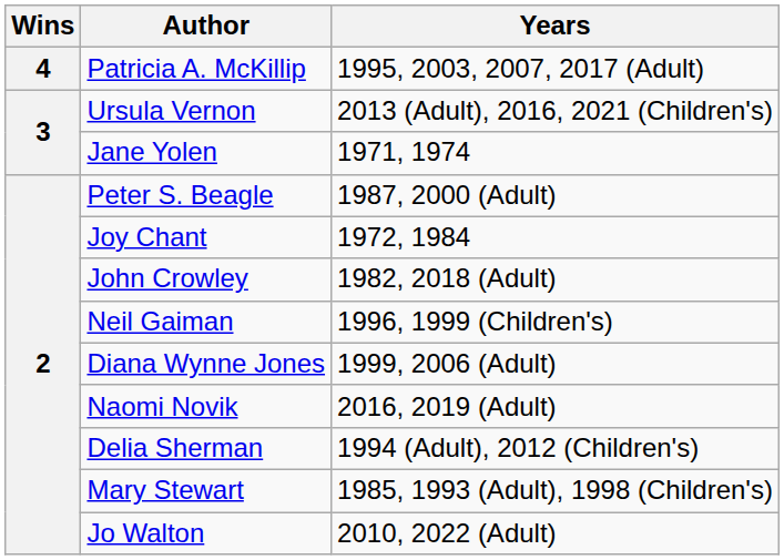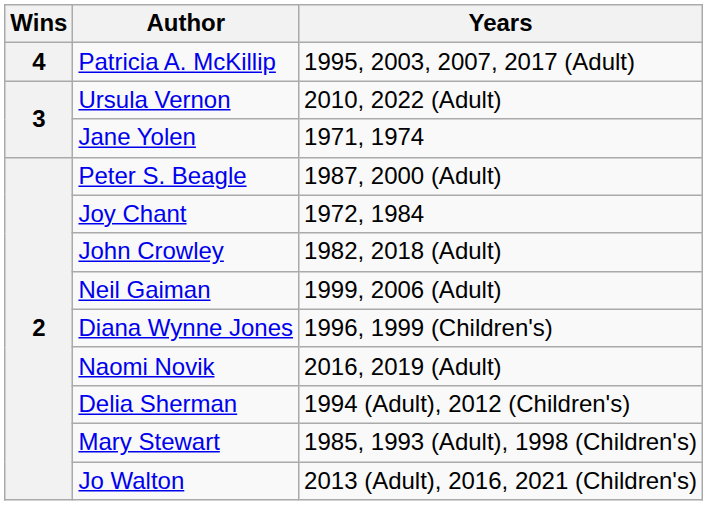 <table class="sortable wikitable" style="margin-right: 2em">
 <tr>
 <th scope="col">Wins</th>
 <th scope="col">Author</th>
 <th scope="col">Years</th>
 </tr>
 <tr>
 <th>4</th>
 <td><a href='#'>Patricia A. McKillip</a></td>
 <td>1995, 2003, 2007, 2017 (Adult)</td>
 </tr>
 <tr>
 <th rowspan=2>3</th>
 <td><a href='#'>Ursula Vernon</a></td>
-<td>2013 (Adult), 2016, 2021 (Children's)</td>
+<td>2010, 2022 (Adult)</td>
 </tr>
 <tr>
 <td><a href='#'>Jane Yolen</a></td>
 <td>1971, 1974</td>
 </tr>
 <tr>
 <th rowspan=9>2</th>
 <td><a href='#'>Peter S. Beagle</a></td>
 <td>1987, 2000 (Adult)</td>
 </tr>
 <tr>
 <td><a href='#'>Joy Chant</a></td>
 <td>1972, 1984</td>
 </tr>
 <tr>
 <td><a href='#'>John Crowley</a></td>
 <td>1982, 2018 (Adult)</td>
 </tr>
 <tr>
 <td><a href='#'>Neil Gaiman</a></td>
-<td>1996, 1999 (Children's)</td>
+<td>1999, 2006 (Adult)</td>
 </tr>
 <tr>
 <td><a href='#'>Diana Wynne Jones</a></td>
-<td>1999, 2006 (Adult)</td>
+<td>1996, 1999 (Children's)</td>
 </tr>
 <tr>
 <td><a href='#'>Naomi Novik</a></td>
 <td>2016, 2019 (Adult)</td>
 </tr>
 <tr>
 <td><a href='#'>Delia Sherman</a></td>
 <td>1994 (Adult), 2012 (Children's)</td>
 </tr>
 <tr>
 <td><a href='#'>Mary Stewart</a></td>
 <td>1985, 1993 (Adult), 1998 (Children's)</td>
 </tr>
 <tr>
 <td><a href='#'>Jo Walton</a></td>
-<td>2010, 2022 (Adult)</td>
+<td>2013 (Adult), 2016, 2021 (Children's)</td>
 </tr>
 </table>
